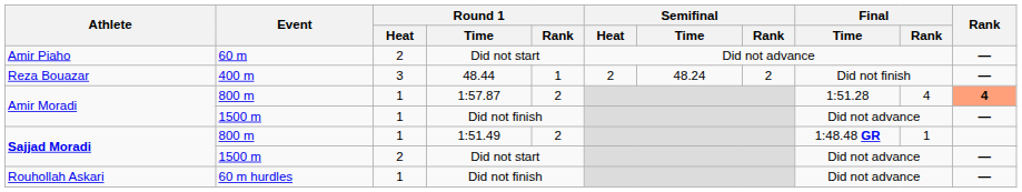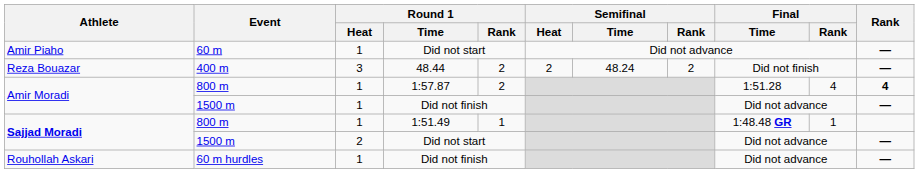 <table class="wikitable" width="90%" style="text-align:center; font-size:90%">
 <tr>
 <th rowspan="2" width="20%">Athlete</th>
 <th rowspan="2" width="15%">Event</th>
 <th colspan="3" width="20%">Round 1</th>
 <th colspan="3" width="20%">Semifinal</th>
 <th colspan="2" width="15%">Final</th>
 <th rowspan="2" width="6%">Rank</th>
 </tr>
 <tr>
 <th width="5%">Heat</th>
 <th width="10%">Time</th>
 <th>Rank</th>
 <th width="5%">Heat</th>
 <th width="10%">Time</th>
 <th>Rank</th>
 <th width="10%">Time</th>
 <th>Rank</th>
 </tr>
 <tr>
 <td align="left"><a href='#'>Amir Piaho</a></td>
 <td align="left"><a href='#'>60 m</a></td>
-<td>2</td>
+<td>1</td>
 <td colspan=2 align=center>Did not start</td>
 <td colspan=5 align=center>Did not advance</td>
 <td align=center><strong>—</strong></td>
 </tr>
 <tr>
 <td align="left"><a href='#'>Reza Bouazar</a></td>
 <td align="left"><a href='#'>400 m</a></td>
 <td>3</td>
 <td>48.44</td>
-<td>1 <strong></strong></td>
+<td>2 <strong></strong></td>
 <td>2</td>
 <td>48.24</td>
 <td>2 <strong></strong></td>
 <td colspan=2 align=center>Did not finish</td>
 <td align=center><strong>—</strong></td>
 </tr>
 <tr>
 <td rowspan=2 align="left"><a href='#'>Amir Moradi</a></td>
 <td align="left"><a href='#'>800 m</a></td>
 <td>1</td>
 <td>1:57.87</td>
 <td>2 <strong></strong></td>
 <td colspan=3 bgcolor=#DCDCDC></td>
 <td>1:51.28</td>
 <td>4</td>
-<td align=center style="background: lightsalmon;"><strong>4</strong></td>
+<td align=center><strong>4</strong></td>
 </tr>
 <tr>
 <td align="left"><a href='#'>1500 m</a></td>
 <td>1</td>
 <td colspan=2 align=center>Did not finish</td>
 <td colspan=3 bgcolor=#DCDCDC></td>
 <td colspan=2 align=center>Did not advance</td>
 <td align=center><strong>—</strong></td>
 </tr>
 <tr>
 <td rowspan=2 align="left"><strong><a href='#'>Sajjad Moradi</a></strong></td>
 <td align="left"><a href='#'>800 m</a></td>
 <td>1</td>
 <td>1:51.49</td>
-<td>2 <strong></strong></td>
+<td>1 <strong></strong></td>
 <td colspan=3 bgcolor=#DCDCDC></td>
 <td>1:48.48 <strong><a href='#'>GR</a></strong></td>
 <td>1</td>
 <td align=center></td>
 </tr>
 <tr>
 <td align="left"><a href='#'>1500 m</a></td>
 <td>2</td>
 <td colspan=2 align=center>Did not start</td>
 <td colspan=3 bgcolor=#DCDCDC></td>
 <td colspan=2 align=center>Did not advance</td>
 <td align=center><strong>—</strong></td>
 </tr>
 <tr>
 <td align="left"><a href='#'>Rouhollah Askari</a></td>
 <td align="left"><a href='#'>60 m hurdles</a></td>
 <td>1</td>
 <td colspan=2 align=center>Did not finish</td>
 <td colspan=3 bgcolor=#DCDCDC></td>
 <td colspan=2 align=center>Did not advance</td>
 <td align=center><strong>—</strong></td>
 </tr>
 </table>
